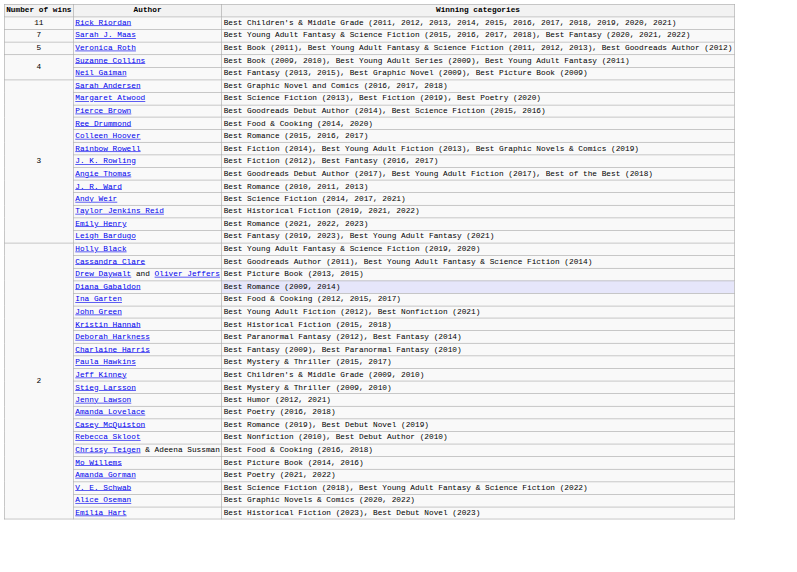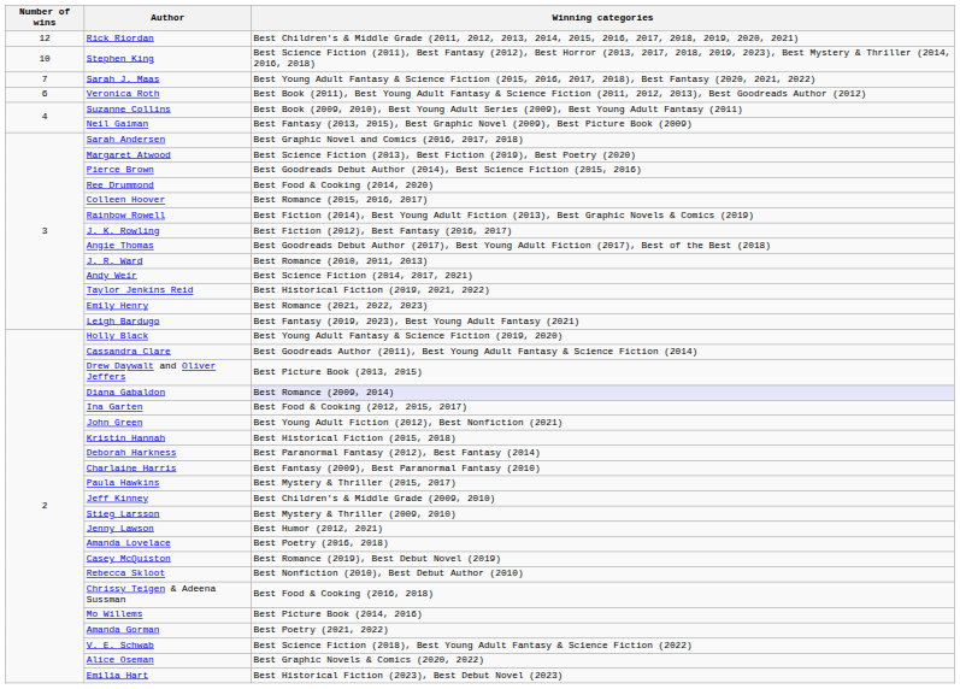 <table class="wikitable" style="font-size:95%;">
 <tr>
 <th>Number of wins</th>
 <th>Author</th>
 <th>Winning categories</th>
 </tr>
 <tr>
-<td style="text-align: center;">11</td>
+<td style="text-align: center;">12</td>
 <td><a href='#'>Rick Riordan</a></td>
 <td>Best Children's & Middle Grade (2011, 2012, 2013, 2014, 2015, 2016, 2017, 2018, 2019, 2020, 2021)</td>
+</tr>
+<tr>
+<td style="text-align: center;">10</td>
+<td><a href='#'>Stephen King</a></td>
+<td>Best Science Fiction (2011), Best Fantasy (2012), Best Horror (2013, 2017, 2018, 2019, 2023), Best Mystery & Thriller (2014, 2016, 2018)</td>
 </tr>
 <tr>
 <td style="text-align: center;">7</td>
 <td><a href='#'>Sarah J. Maas</a></td>
 <td>Best Young Adult Fantasy & Science Fiction (2015, 2016, 2017, 2018), Best Fantasy (2020, 2021, 2022)</td>
 </tr>
 <tr>
-<td style="text-align: center;">5</td>
+<td style="text-align: center;">6</td>
 <td><a href='#'>Veronica Roth</a></td>
 <td>Best Book (2011), Best Young Adult Fantasy & Science Fiction (2011, 2012, 2013), Best Goodreads Author (2012)</td>
 </tr>
 <tr>
 <td rowspan="2" style="text-align: center;">4</td>
 <td><a href='#'>Suzanne Collins</a></td>
 <td>Best Book (2009, 2010), Best Young Adult Series (2009), Best Young Adult Fantasy (2011)</td>
 </tr>
 <tr>
 <td><a href='#'>Neil Gaiman</a></td>
 <td>Best Fantasy (2013, 2015), Best Graphic Novel (2009), Best Picture Book (2009)</td>
 </tr>
 <tr>
 <td rowspan="13" style="text-align: center;">3</td>
 <td><a href='#'>Sarah Andersen</a></td>
 <td>Best Graphic Novel and Comics (2016, 2017, 2018)</td>
 </tr>
 <tr>
 <td><a href='#'>Margaret Atwood</a></td>
 <td>Best Science Fiction (2013), Best Fiction (2019), Best Poetry (2020)</td>
 </tr>
 <tr>
 <td><a href='#'>Pierce Brown</a></td>
 <td>Best Goodreads Debut Author (2014), Best Science Fiction (2015, 2016)</td>
 </tr>
 <tr>
 <td><a href='#'>Ree Drummond</a></td>
 <td>Best Food & Cooking (2014, 2020)</td>
 </tr>
 <tr>
 <td><a href='#'>Colleen Hoover</a></td>
 <td>Best Romance (2015, 2016, 2017)</td>
 </tr>
 <tr>
 <td><a href='#'>Rainbow Rowell</a></td>
 <td>Best Fiction (2014), Best Young Adult Fiction (2013), Best Graphic Novels & Comics (2019)</td>
 </tr>
 <tr>
 <td><a href='#'>J. K. Rowling</a></td>
 <td>Best Fiction (2012), Best Fantasy (2016, 2017)</td>
 </tr>
 <tr>
 <td><a href='#'>Angie Thomas</a></td>
 <td>Best Goodreads Debut Author (2017), Best Young Adult Fiction (2017), Best of the Best (2018)</td>
 </tr>
 <tr>
 <td><a href='#'>J. R. Ward</a></td>
 <td>Best Romance (2010, 2011, 2013)</td>
 </tr>
 <tr>
 <td><a href='#'>Andy Weir</a></td>
 <td>Best Science Fiction (2014, 2017, 2021)</td>
 </tr>
 <tr>
 <td><a href='#'>Taylor Jenkins Reid</a></td>
 <td>Best Historical Fiction (2019, 2021, 2022)</td>
 </tr>
 <tr>
 <td><a href='#'>Emily Henry</a></td>
 <td>Best Romance (2021, 2022, 2023)</td>
 </tr>
 <tr>
 <td><a href='#'>Leigh Bardugo</a></td>
 <td>Best Fantasy (2019, 2023), Best Young Adult Fantasy (2021)</td>
 </tr>
 <tr>
 <td rowspan="22" style="text-align: center;">2</td>
 <td><a href='#'>Holly Black</a></td>
 <td>Best Young Adult Fantasy & Science Fiction (2019, 2020)</td>
 </tr>
 <tr>
 <td><a href='#'>Cassandra Clare</a></td>
 <td>Best Goodreads Author (2011), Best Young Adult Fantasy & Science Fiction (2014)</td>
 </tr>
 <tr>
 <td><a href='#'>Drew Daywalt</a> and <a href='#'>Oliver Jeffers</a></td>
 <td>Best Picture Book (2013, 2015)</td>
 </tr>
 <tr>
 <td><a href='#'>Diana Gabaldon</a></td>
 <td style="background: lavender;">Best Romance (2009, 2014)</td>
 </tr>
 <tr>
 <td><a href='#'>Ina Garten</a></td>
 <td>Best Food & Cooking (2012, 2015, 2017)</td>
 </tr>
 <tr>
 <td><a href='#'>John Green</a></td>
 <td>Best Young Adult Fiction (2012), Best Nonfiction (2021)</td>
 </tr>
 <tr>
 <td><a href='#'>Kristin Hannah</a></td>
 <td>Best Historical Fiction (2015, 2018)</td>
 </tr>
 <tr>
 <td><a href='#'>Deborah Harkness</a></td>
 <td>Best Paranormal Fantasy (2012), Best Fantasy (2014)</td>
 </tr>
 <tr>
 <td><a href='#'>Charlaine Harris</a></td>
 <td>Best Fantasy (2009), Best Paranormal Fantasy (2010)</td>
 </tr>
 <tr>
 <td><a href='#'>Paula Hawkins</a></td>
 <td>Best Mystery & Thriller (2015, 2017)</td>
 </tr>
 <tr>
 <td><a href='#'>Jeff Kinney</a></td>
 <td>Best Children's & Middle Grade (2009, 2010)</td>
 </tr>
 <tr>
 <td><a href='#'>Stieg Larsson</a></td>
 <td>Best Mystery & Thriller (2009, 2010)</td>
 </tr>
 <tr>
 <td><a href='#'>Jenny Lawson</a></td>
 <td>Best Humor (2012, 2021)</td>
 </tr>
 <tr>
 <td><a href='#'>Amanda Lovelace</a></td>
 <td>Best Poetry (2016, 2018)</td>
 </tr>
 <tr>
 <td><a href='#'>Casey McQuiston</a></td>
 <td>Best Romance (2019), Best Debut Novel (2019)</td>
 </tr>
 <tr>
 <td><a href='#'>Rebecca Skloot</a></td>
 <td>Best Nonfiction (2010), Best Debut Author (2010)</td>
 </tr>
 <tr>
 <td><a href='#'>Chrissy Teigen</a> & Adeena Sussman</td>
 <td>Best Food & Cooking (2016, 2018)</td>
 </tr>
 <tr>
 <td><a href='#'>Mo Willems</a></td>
 <td>Best Picture Book (2014, 2016)</td>
 </tr>
 <tr>
 <td><a href='#'>Amanda Gorman</a></td>
 <td>Best Poetry (2021, 2022)</td>
 </tr>
 <tr>
 <td><a href='#'>V. E. Schwab</a></td>
 <td>Best Science Fiction (2018), Best Young Adult Fantasy & Science Fiction (2022)</td>
 </tr>
 <tr>
 <td><a href='#'>Alice Oseman</a></td>
 <td>Best Graphic Novels & Comics (2020, 2022)</td>
 </tr>
 <tr>
 <td><a href='#'>Emilia Hart</a></td>
 <td>Best Historical Fiction (2023), Best Debut Novel (2023)</td>
 </tr>
 </table>
